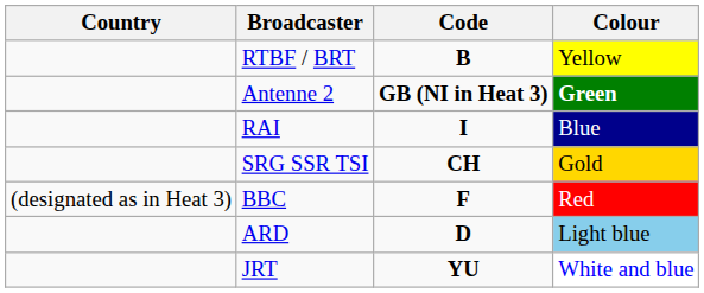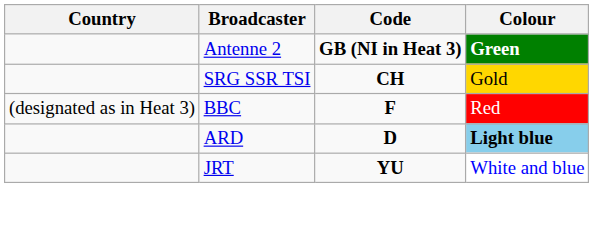 <table class="wikitable sortable">
 <tr>
 <th>Country</th>
 <th>Broadcaster</th>
 <th>Code</th>
 <th>Colour</th>
 </tr>
 <tr>
 <td></td>
-<td><a href='#'>RTBF</a> / <a href='#'>BRT</a></td>
-<td align="center"><strong>B</strong></td>
-<td style="background:yellow">Yellow</td>
-</tr>
-<tr>
-<td></td>
 <td><a href='#'>Antenne 2</a></td>
 <td align="center"><strong>GB (NI in Heat 3)</strong></td>
 <td style="background:green; color: white"><strong>Green</strong></td>
-</tr>
-<tr>
-<td></td>
-<td><a href='#'>RAI</a></td>
-<td align="center"><strong>I</strong></td>
-<td style="background:darkblue; color: white">Blue</td>
 </tr>
 <tr>
 <td></td>
 <td><a href='#'>SRG SSR TSI</a></td>
 <td align="center"><strong>CH</strong></td>
 <td style="background:gold">Gold</td>
 </tr>
 <tr>
 <td> (designated as  in Heat 3)</td>
 <td><a href='#'>BBC</a></td>
 <td align="center"><strong>F</strong></td>
 <td style="background:red; color: white">Red</td>
 </tr>
 <tr>
 <td></td>
 <td><a href='#'>ARD</a></td>
 <td align="center"><strong>D</strong></td>
-<td style="background:skyblue">Light blue</td>
+<td style="background:skyblue"><strong>Light blue</strong></td>
 </tr>
 <tr>
 <td></td>
 <td><a href='#'>JRT</a></td>
 <td align="center"><strong>YU</strong></td>
 <td style="background:white; color:blue">White and blue</td>
 </tr>
 </table>
